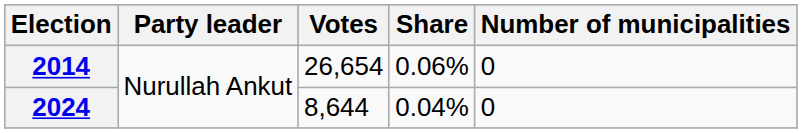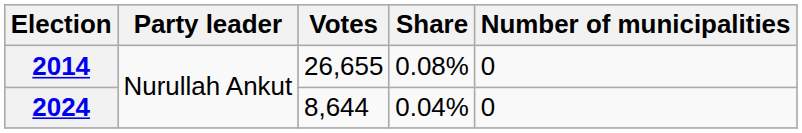 <table class="wikitable">
 <tr>
 <th>Election</th>
 <th>Party leader</th>
 <th>Votes</th>
 <th>Share</th>
 <th>Number of municipalities</th>
 </tr>
 <tr>
 <th><a href='#'>2014</a></th>
 <td rowspan="2">Nurullah Ankut</td>
-<td>26,654</td>
-<td>0.06%</td>
+<td>26,655</td>
+<td>0.08%</td>
 <td>0</td>
 </tr>
 <tr>
 <th><a href='#'>2024</a></th>
 <td>8,644</td>
 <td>0.04%</td>
 <td>0</td>
 </tr>
 </table>
